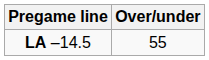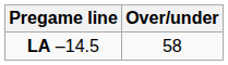 <table class="wikitable">
 <tr align="center">
 <th style=>Pregame line</th>
 <th style=>Over/under</th>
 </tr>
 <tr align="center">
 <td><strong>LA</strong> –14.5</td>
-<td>55</td>
+<td>58</td>
 </tr>
 </table>
